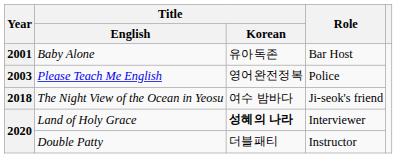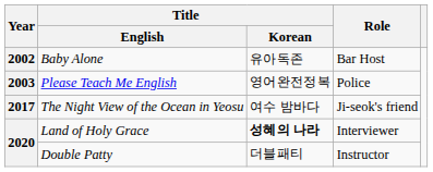 <table class="wikitable sortable plainrowheaders">
 <tr>
 <th rowspan="2" scope="col">Year</th>
 <th colspan="2" scope="col">Title</th>
 <th rowspan="2">Role</th>
 <th rowspan="2" scope="col" class="unsortable"></th>
 </tr>
 <tr>
 <th>English</th>
 <th>Korean</th>
 </tr>
 <tr>
-<th scope="row">2001</th>
+<th scope="row">2002</th>
 <td><em>Baby Alone</em></td>
 <td>유아독존</td>
 <td>Bar Host</td>
 <td rowspan="5"></td>
 </tr>
 <tr>
 <th scope="row">2003</th>
 <td><em><a href='#'>Please Teach Me English</a></em></td>
 <td>영어완전정복</td>
 <td>Police</td>
 </tr>
 <tr>
-<th scope="row">2018</th>
+<th scope="row">2017</th>
 <td><em>The Night View of the Ocean in Yeosu</em></td>
 <td>여수 밤바다</td>
 <td>Ji-seok's friend</td>
 </tr>
 <tr>
 <th rowspan="2" scope="row">2020</th>
 <td><em>Land of Holy Grace</em></td>
 <td><strong>성혜의 나라</strong></td>
 <td>Interviewer</td>
 </tr>
 <tr>
 <td><em>Double Patty</em></td>
 <td>더블패티</td>
 <td>Instructor</td>
 </tr>
 </table>
